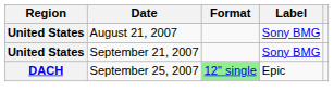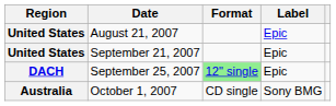 <table class="wikitable plainrowheaders">
 <tr>
 <th scope="col">Region</th>
 <th scope="col">Date</th>
 <th scope="col">Format</th>
 <th scope="col">Label</th>
 <th scope="col"></th>
 </tr>
 <tr>
 <th scope="row">United States</th>
 <td>August 21, 2007</td>
 <td></td>
-<td><a href='#'>Sony BMG</a></td>
+<td><a href='#'>Epic</a></td>
 <td></td>
 </tr>
 <tr>
 <th scope="row">United States</th>
 <td>September 21, 2007</td>
 <td></td>
-<td><a href='#'>Sony BMG</a></td>
+<td>Epic</td>
 <td></td>
 </tr>
 <tr>
 <th scope="row"><a href='#'>DACH</a></th>
 <td>September 25, 2007</td>
 <td style="background: lightgreen;"><a href='#'>12" single</a></td>
 <td>Epic</td>
 <td></td>
 </tr>
+<tr>
+<th scope="row">Australia</th>
+<td>October 1, 2007</td>
+<td>CD single</td>
+<td>Sony BMG</td>
+<td></td>
+</tr>
 </table>
